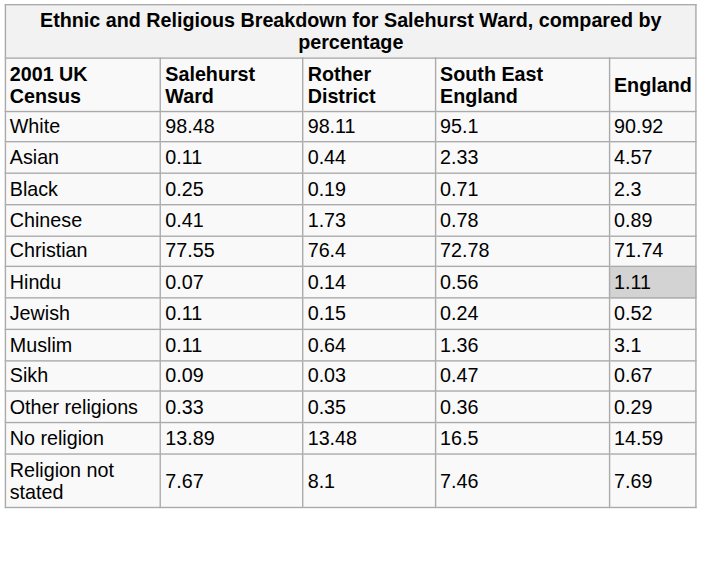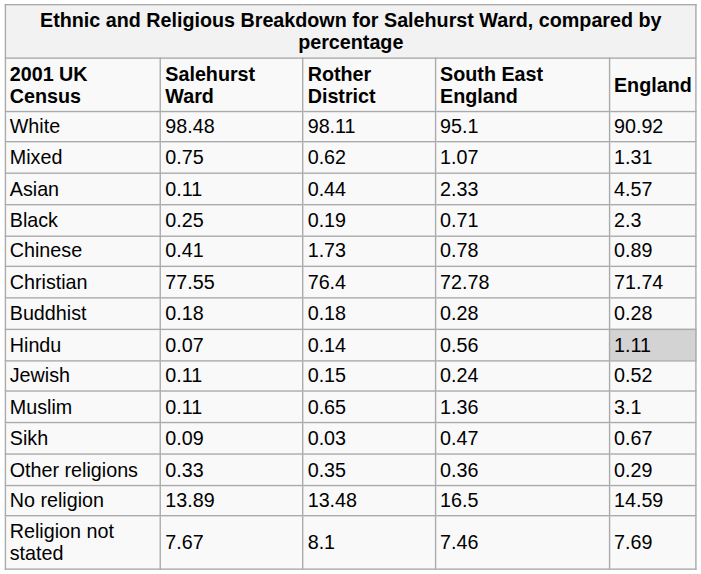 <table class="wikitable" id="toc" style="float: centre; margin-left: 2em; width: 40%; font-size: 90%;" cellspacing="3">
 <tr>
 <th colspan="5"><strong>Ethnic and Religious Breakdown for Salehurst Ward, compared by percentage</strong></th>
 </tr>
 <tr>
 <td><strong>2001 UK Census</strong></td>
 <td><strong>Salehurst Ward</strong></td>
 <td><strong>Rother District</strong></td>
 <td><strong>South East England</strong></td>
 <td><strong>England</strong></td>
 </tr>
 <tr>
 <td>White</td>
 <td>98.48</td>
 <td>98.11</td>
 <td>95.1</td>
 <td>90.92</td>
+</tr>
+<tr>
+<td>Mixed</td>
+<td>0.75</td>
+<td>0.62</td>
+<td>1.07</td>
+<td>1.31</td>
 </tr>
 <tr>
 <td>Asian</td>
 <td>0.11</td>
 <td>0.44</td>
 <td>2.33</td>
 <td>4.57</td>
 </tr>
 <tr>
 <td>Black</td>
 <td>0.25</td>
 <td>0.19</td>
 <td>0.71</td>
 <td>2.3</td>
 </tr>
 <tr>
 <td>Chinese</td>
 <td>0.41</td>
 <td>1.73</td>
 <td>0.78</td>
 <td>0.89</td>
 </tr>
 <tr>
 <td>Christian</td>
 <td>77.55</td>
 <td>76.4</td>
 <td>72.78</td>
 <td>71.74</td>
 </tr>
 <tr>
+<td>Buddhist</td>
+<td>0.18</td>
+<td>0.18</td>
+<td>0.28</td>
+<td>0.28</td>
+</tr>
+<tr>
 <td>Hindu</td>
 <td>0.07</td>
 <td>0.14</td>
 <td>0.56</td>
 <td style="background: lightgrey;">1.11</td>
 </tr>
 <tr>
 <td>Jewish</td>
 <td>0.11</td>
 <td>0.15</td>
 <td>0.24</td>
 <td>0.52</td>
 </tr>
 <tr>
 <td>Muslim</td>
 <td>0.11</td>
-<td>0.64</td>
+<td>0.65</td>
 <td>1.36</td>
 <td>3.1</td>
 </tr>
 <tr>
 <td>Sikh</td>
 <td>0.09</td>
 <td>0.03</td>
 <td>0.47</td>
 <td>0.67</td>
 </tr>
 <tr>
 <td>Other religions</td>
 <td>0.33</td>
 <td>0.35</td>
 <td>0.36</td>
 <td>0.29</td>
 </tr>
 <tr>
 <td>No religion</td>
 <td>13.89</td>
 <td>13.48</td>
 <td>16.5</td>
 <td>14.59</td>
 </tr>
 <tr>
 <td>Religion not stated</td>
 <td>7.67</td>
 <td>8.1</td>
 <td>7.46</td>
 <td>7.69</td>
 </tr>
 </table>
